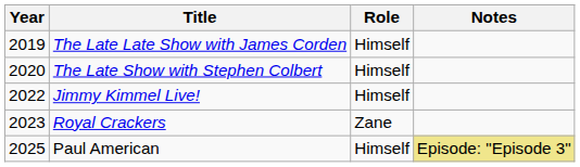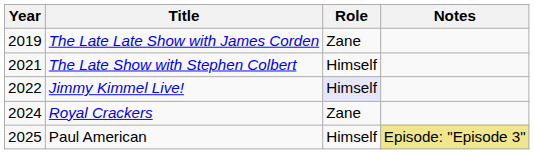 <table class="wikitable sortable">
 <tr>
 <th>Year</th>
 <th>Title</th>
 <th>Role</th>
 <th>Notes</th>
 </tr>
 <tr>
 <td>2019</td>
 <td><em><a href='#'>The Late Late Show with James Corden</a></em></td>
-<td>Himself</td>
+<td>Zane</td>
 <td></td>
 </tr>
 <tr>
-<td>2020</td>
+<td>2021</td>
 <td><em><a href='#'>The Late Show with Stephen Colbert</a></em></td>
 <td>Himself</td>
 <td></td>
 </tr>
 <tr>
 <td>2022</td>
 <td><em><a href='#'>Jimmy Kimmel Live!</a></em></td>
-<td>Himself</td>
+<td style="background: lavender;">Himself</td>
 <td></td>
 </tr>
 <tr>
-<td>2023</td>
+<td>2024</td>
 <td><em><a href='#'>Royal Crackers</a></em></td>
 <td>Zane</td>
 <td></td>
 </tr>
 <tr>
 <td>2025</td>
 <td>Paul American</td>
 <td>Himself</td>
 <td style="background: khaki;">Episode: "Episode 3"</td>
 </tr>
 </table>
